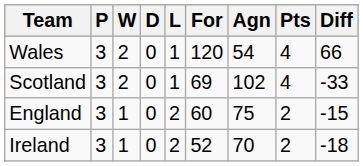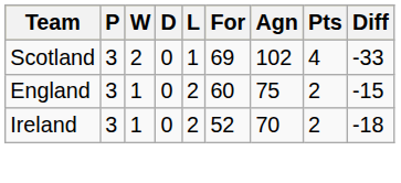 <table class="wikitable" style="font-size:90%">
 <tr bgcolor=#bdb76b>
 <th>Team</th>
 <th>P</th>
 <th>W</th>
 <th>D</th>
 <th>L</th>
 <th>For</th>
 <th>Agn</th>
 <th>Pts</th>
 <th>Diff</th>
-</tr>
-<tr>
-<td> Wales</td>
-<td>3</td>
-<td>2</td>
-<td>0</td>
-<td>1</td>
-<td>120</td>
-<td>54</td>
-<td>4</td>
-<td>66</td>
 </tr>
 <tr>
 <td> Scotland</td>
 <td>3</td>
 <td>2</td>
 <td>0</td>
 <td>1</td>
 <td>69</td>
 <td>102</td>
 <td>4</td>
 <td>-33</td>
 </tr>
 <tr>
 <td> England</td>
 <td>3</td>
 <td>1</td>
 <td>0</td>
 <td>2</td>
 <td>60</td>
 <td>75</td>
 <td>2</td>
 <td>-15</td>
 </tr>
 <tr>
 <td> Ireland</td>
 <td>3</td>
 <td>1</td>
 <td>0</td>
 <td>2</td>
 <td>52</td>
 <td>70</td>
 <td>2</td>
 <td>-18</td>
 </tr>
 </table>
